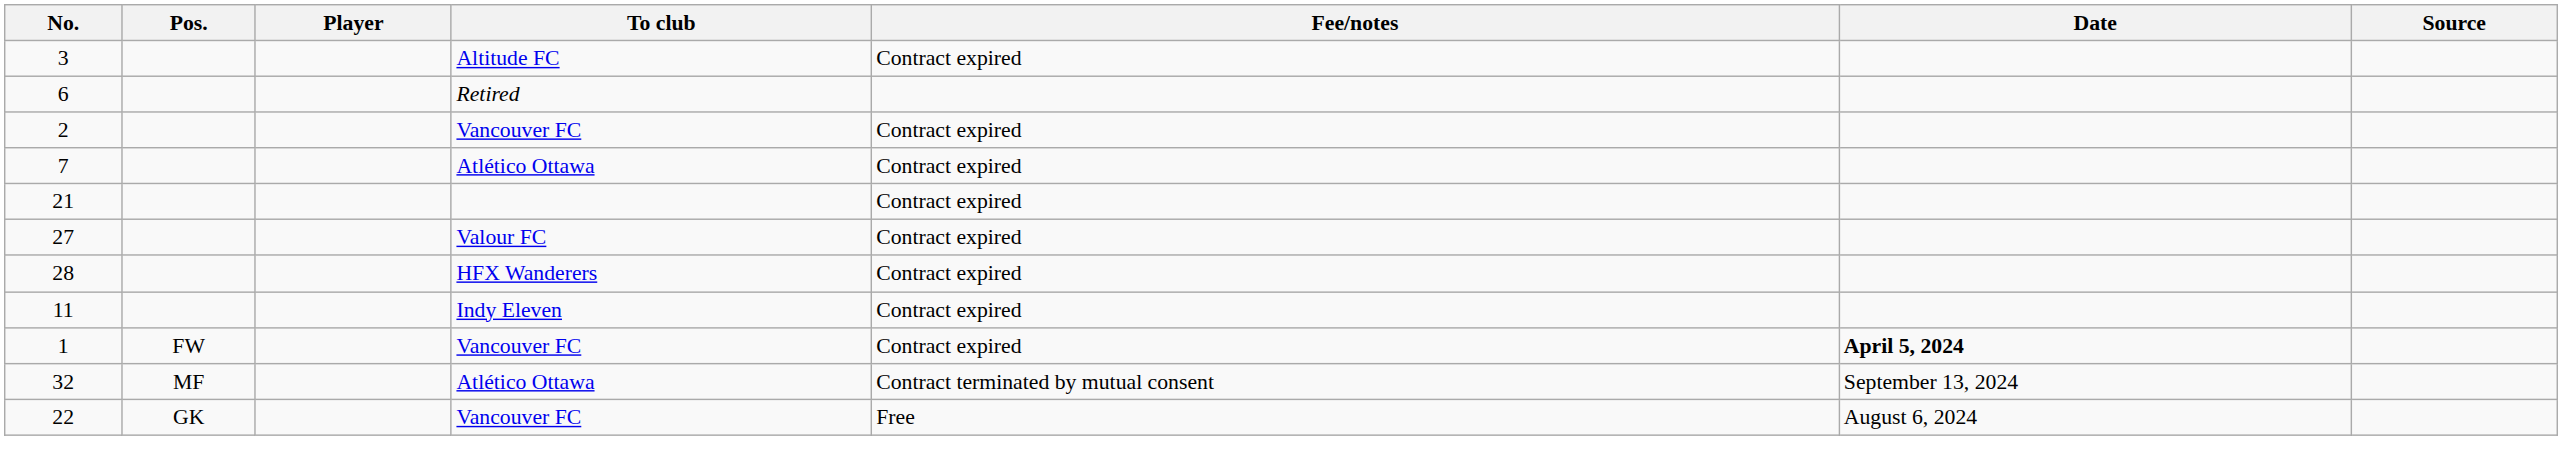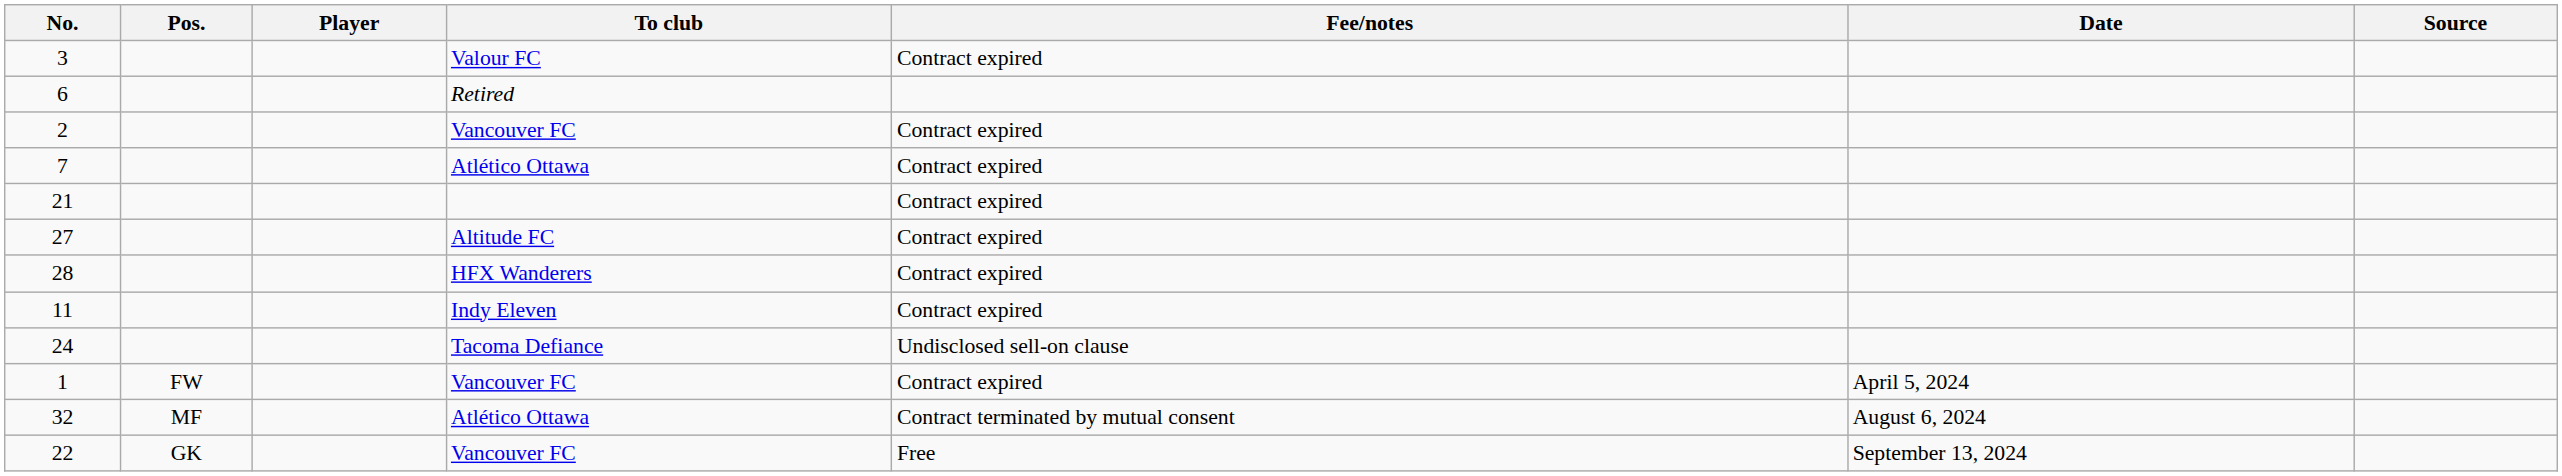 <table class="wikitable sortable" style="width:90%; font-size:95%;">
 <tr>
 <th>No.</th>
 <th>Pos.</th>
 <th>Player</th>
 <th>To club</th>
 <th>Fee/notes</th>
 <th>Date</th>
 <th>Source</th>
 </tr>
 <tr>
 <td style="text-align:center">3</td>
 <td style="text-align:center"></td>
 <td></td>
-<td> <a href='#'>Altitude FC</a></td>
+<td> <a href='#'>Valour FC</a></td>
 <td>Contract expired</td>
 <td></td>
 <td></td>
 </tr>
 <tr>
 <td style="text-align:center">6</td>
 <td style="text-align:center"></td>
 <td></td>
 <td><em>Retired</em></td>
 <td></td>
 <td></td>
 <td></td>
 </tr>
 <tr>
 <td style="text-align:center">2</td>
 <td style="text-align:center"></td>
 <td></td>
 <td> <a href='#'>Vancouver FC</a></td>
 <td>Contract expired</td>
 <td></td>
 <td></td>
 </tr>
 <tr>
 <td style="text-align:center">7</td>
 <td style="text-align:center"></td>
 <td></td>
 <td> <a href='#'>Atlético Ottawa</a></td>
 <td>Contract expired</td>
 <td></td>
 <td></td>
 </tr>
 <tr>
 <td style="text-align:center">21</td>
 <td style="text-align:center"></td>
 <td></td>
 <td></td>
 <td>Contract expired</td>
 <td></td>
 <td></td>
 </tr>
 <tr>
 <td style="text-align:center">27</td>
 <td style="text-align:center"></td>
 <td></td>
-<td> <a href='#'>Valour FC</a></td>
+<td> <a href='#'>Altitude FC</a></td>
 <td>Contract expired</td>
 <td></td>
 <td></td>
 </tr>
 <tr>
 <td style="text-align:center">28</td>
 <td style="text-align:center"></td>
 <td></td>
 <td> <a href='#'>HFX Wanderers</a></td>
 <td>Contract expired</td>
 <td></td>
 <td></td>
 </tr>
 <tr>
 <td style="text-align:center">11</td>
 <td style="text-align:center"></td>
 <td></td>
 <td> <a href='#'>Indy Eleven</a></td>
 <td>Contract expired</td>
 <td></td>
 <td></td>
 </tr>
 <tr>
+<td style="text-align:center">24</td>
+<td style="text-align:center"></td>
+<td></td>
+<td> <a href='#'>Tacoma Defiance</a></td>
+<td>Undisclosed sell-on clause</td>
+<td></td>
+<td></td>
+</tr>
+<tr>
 <td style="text-align:center">1</td>
 <td style="text-align:center">FW</td>
 <td></td>
 <td> <a href='#'>Vancouver FC</a></td>
 <td>Contract expired</td>
-<td><strong>April 5, 2024</strong></td>
+<td>April 5, 2024</td>
 <td></td>
 </tr>
 <tr>
 <td style="text-align:center">32</td>
 <td style="text-align:center">MF</td>
 <td></td>
 <td> <a href='#'>Atlético Ottawa</a></td>
 <td>Contract terminated by mutual consent</td>
-<td>September 13, 2024</td>
+<td>August 6, 2024</td>
 <td></td>
 </tr>
 <tr>
 <td style="text-align:center">22</td>
 <td style="text-align:center">GK</td>
 <td></td>
 <td> <a href='#'>Vancouver FC</a></td>
 <td>Free</td>
-<td>August 6, 2024</td>
+<td>September 13, 2024</td>
 <td></td>
 </tr>
 </table>
